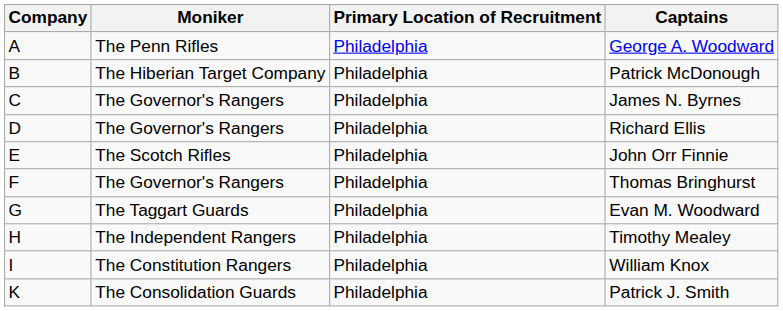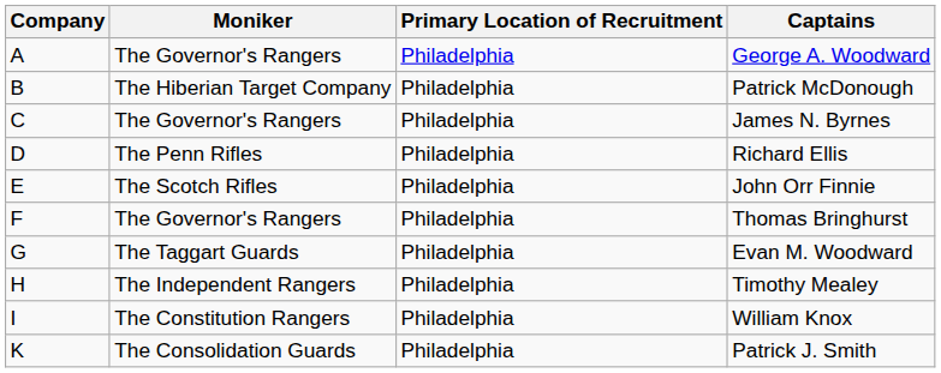 <table class="wikitable">
 <tr>
 <th>Company</th>
 <th>Moniker</th>
 <th>Primary Location of Recruitment</th>
 <th>Captains</th>
 </tr>
 <tr>
 <td>A</td>
-<td>The Penn Rifles</td>
+<td>The Governor's Rangers</td>
 <td><a href='#'>Philadelphia</a></td>
 <td><a href='#'>George A. Woodward</a></td>
 </tr>
 <tr>
 <td>B</td>
 <td>The Hiberian Target Company</td>
 <td>Philadelphia</td>
 <td>Patrick McDonough</td>
 </tr>
 <tr>
 <td>C</td>
 <td>The Governor's Rangers</td>
 <td>Philadelphia</td>
 <td>James N. Byrnes</td>
 </tr>
 <tr>
 <td>D</td>
-<td>The Governor's Rangers</td>
+<td>The Penn Rifles</td>
 <td>Philadelphia</td>
 <td>Richard Ellis</td>
 </tr>
 <tr>
 <td>E</td>
 <td>The Scotch Rifles</td>
 <td>Philadelphia</td>
 <td>John Orr Finnie</td>
 </tr>
 <tr>
 <td>F</td>
 <td>The Governor's Rangers</td>
 <td>Philadelphia</td>
 <td>Thomas Bringhurst</td>
 </tr>
 <tr>
 <td>G</td>
 <td>The Taggart Guards</td>
 <td>Philadelphia</td>
 <td>Evan M. Woodward</td>
 </tr>
 <tr>
 <td>H</td>
 <td>The Independent Rangers</td>
 <td>Philadelphia</td>
 <td>Timothy Mealey</td>
 </tr>
 <tr>
 <td>I</td>
 <td>The Constitution Rangers</td>
 <td>Philadelphia</td>
 <td>William Knox</td>
 </tr>
 <tr>
 <td>K</td>
 <td>The Consolidation Guards</td>
 <td>Philadelphia</td>
 <td>Patrick J. Smith</td>
 </tr>
 </table>
